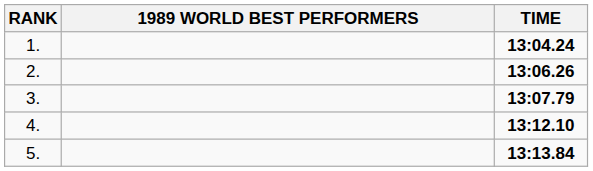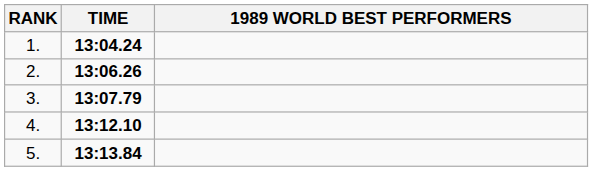 <table class="wikitable" style="border-collapse: collapse; font-size: 90%;">
 <tr>
 <th>RANK</th>
+<th align="center" style="width: 5em">TIME</th>
 <th align="center" style="width: 25em">1989 WORLD BEST PERFORMERS</th>
-<th align="center" style="width: 5em">TIME</th>
 </tr>
 <tr>
 <td align="center">1.</td>
+<td align="center"><strong>13:04.24</strong></td>
 <td></td>
-<td align="center"><strong>13:04.24</strong></td>
 </tr>
 <tr>
 <td align="center">2.</td>
+<td align="center"><strong>13:06.26</strong></td>
 <td></td>
-<td align="center"><strong>13:06.26</strong></td>
 </tr>
 <tr>
 <td align="center">3.</td>
+<td align="center"><strong>13:07.79</strong></td>
 <td></td>
-<td align="center"><strong>13:07.79</strong></td>
 </tr>
 <tr>
 <td align="center">4.</td>
+<td align="center"><strong>13:12.10</strong></td>
 <td></td>
-<td align="center"><strong>13:12.10</strong></td>
 </tr>
 <tr>
 <td align="center">5.</td>
+<td align="center"><strong>13:13.84</strong></td>
 <td></td>
-<td align="center"><strong>13:13.84</strong></td>
 </tr>
 </table>
